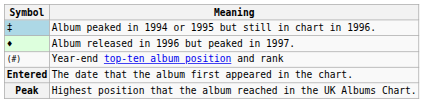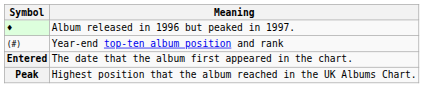 <table Class="wikitable">
 <tr>
 <th>Symbol</th>
 <th>Meaning</th>
-</tr>
-<tr>
-<td bgcolor=lightblue>‡</td>
-<td>Album peaked in 1994 or 1995 but still in chart in 1996.</td>
 </tr>
 <tr>
 <td bgcolor=#DDFFDD>♦</td>
 <td>Album released in 1996 but peaked in 1997.</td>
 </tr>
 <tr>
 <td><small>(#)</small></td>
 <td>Year-end <a href='#'>top-ten album position</a> and rank</td>
 </tr>
 <tr>
 <th>Entered</th>
 <td>The date that the album first appeared in the chart.</td>
 </tr>
 <tr>
 <th>Peak</th>
 <td>Highest position that the album reached in the UK Albums Chart.</td>
 </tr>
 </table>
